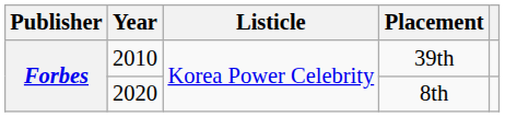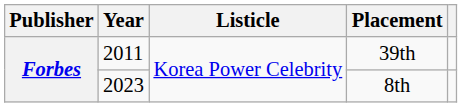 <table class="wikitable plainrowheaders sortable" style="margin-right: 0;">
 <tr>
 <th scope="col">Publisher</th>
 <th scope="col">Year</th>
 <th scope="col">Listicle</th>
 <th scope="col">Placement</th>
 <th scope="col" class="unsortable"></th>
 </tr>
 <tr>
 <th scope="row" rowspan="2"><em><a href='#'>Forbes</a></em></th>
-<td>2010</td>
+<td>2011</td>
 <td rowspan="2"><a href='#'>Korea Power Celebrity</a></td>
 <td style="text-align:center;">39th</td>
 <td style="text-align:center;"></td>
 </tr>
 <tr>
-<td>2020</td>
+<td>2023</td>
 <td style="text-align:center;">8th</td>
 <td style="text-align:center;"></td>
 </tr>
 </table>
